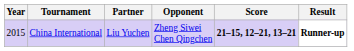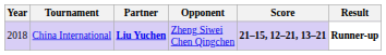 <table class="sortable wikitable" style="font-size: 90%;">
 <tr>
 <th>Year</th>
 <th>Tournament</th>
 <th>Partner</th>
 <th>Opponent</th>
 <th>Score</th>
 <th>Result</th>
 </tr>
 <tr style="background:#D8CEF6">
-<td align="center">2015</td>
+<td align="center">2018</td>
 <td align="left"><a href='#'>China International</a></td>
-<td align="left"> <a href='#'>Liu Yuchen</a></td>
+<td align="left"><strong> <a href='#'>Liu Yuchen</a></strong></td>
 <td align="left"> <a href='#'>Zheng Siwei</a><br> <a href='#'>Chen Qingchen</a></td>
 <td align="left"><strong>21–15, 12–21, 13–21</strong></td>
 <td style="text-align:left; background:white"> <strong>Runner-up</strong></td>
 </tr>
 </table>
